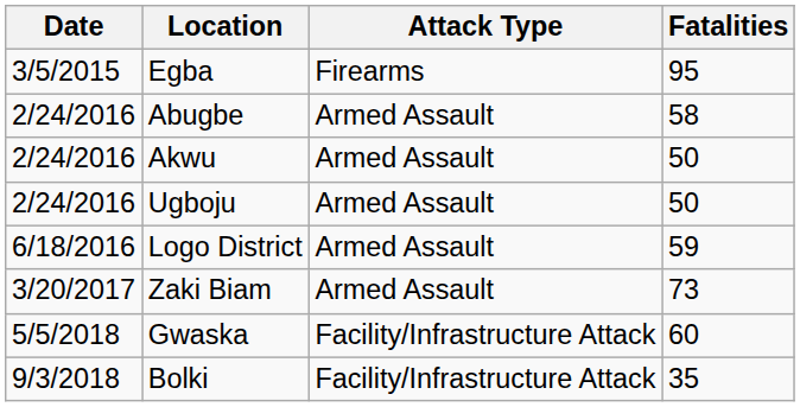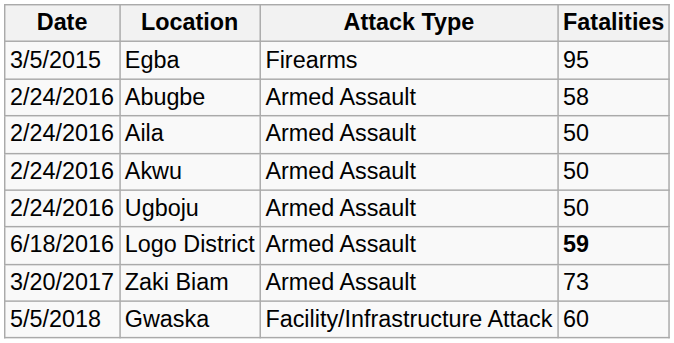 <table class="wikitable">
 <tr>
 <th>Date</th>
 <th>Location</th>
 <th>Attack Type</th>
 <th>Fatalities</th>
 </tr>
 <tr>
 <td>3/5/2015</td>
 <td>Egba</td>
 <td>Firearms</td>
 <td>95</td>
 </tr>
 <tr>
 <td>2/24/2016</td>
 <td>Abugbe</td>
 <td>Armed Assault</td>
 <td>58</td>
 </tr>
 <tr>
 <td>2/24/2016</td>
+<td>Aila</td>
+<td>Armed Assault</td>
+<td>50</td>
+</tr>
+<tr>
+<td>2/24/2016</td>
 <td>Akwu</td>
 <td>Armed Assault</td>
 <td>50</td>
 </tr>
 <tr>
 <td>2/24/2016</td>
 <td>Ugboju</td>
 <td>Armed Assault</td>
 <td>50</td>
 </tr>
 <tr>
 <td>6/18/2016</td>
 <td>Logo District</td>
 <td>Armed Assault</td>
-<td>59</td>
+<td><strong>59</strong></td>
 </tr>
 <tr>
 <td>3/20/2017</td>
 <td>Zaki Biam</td>
 <td>Armed Assault</td>
 <td>73</td>
 </tr>
 <tr>
 <td>5/5/2018</td>
 <td>Gwaska</td>
 <td>Facility/Infrastructure Attack</td>
 <td>60</td>
 </tr>
-<tr>
-<td>9/3/2018</td>
-<td>Bolki</td>
-<td>Facility/Infrastructure Attack</td>
-<td>35</td>
-</tr>
 </table>
